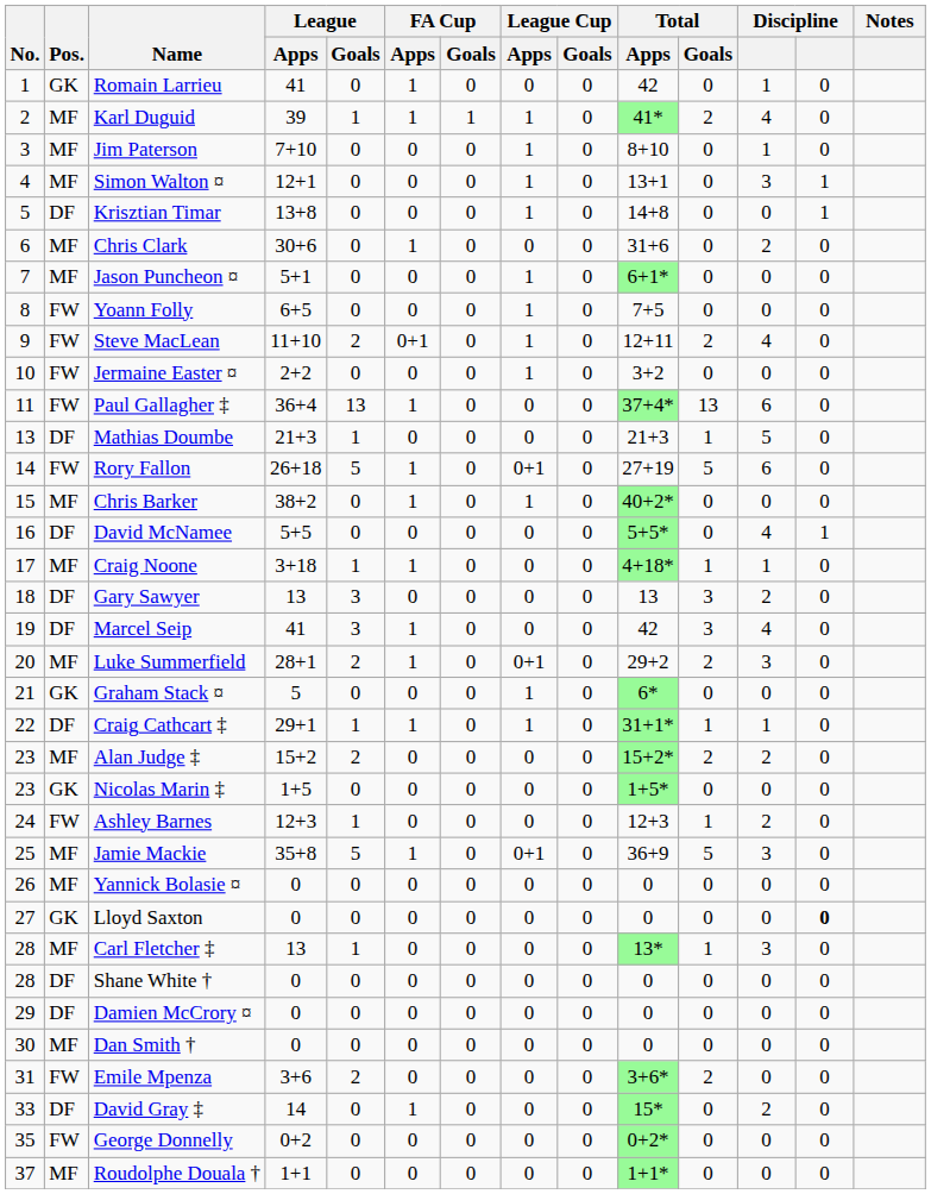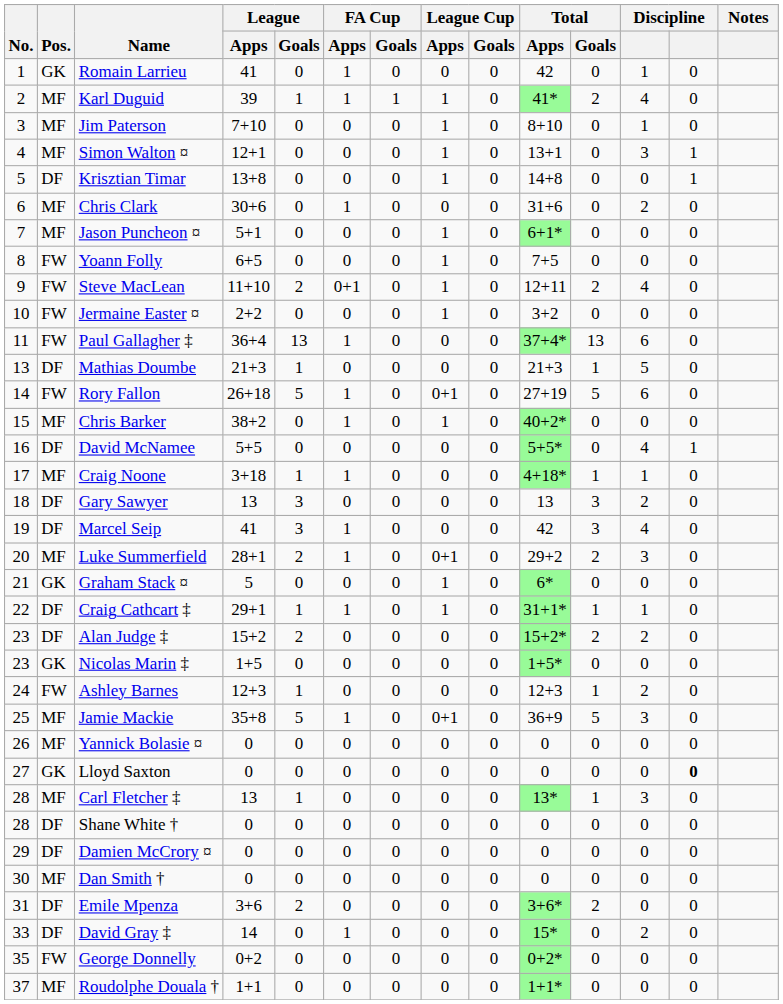 <table class="wikitable" style="text-align:center">
 <tr>
 <th rowspan="2" style="vertical-align:bottom;">No.</th>
 <th rowspan="2" style="vertical-align:bottom;">Pos.</th>
 <th rowspan="2" style="vertical-align:bottom;">Name</th>
 <th colspan="2" style="width:85px;">League</th>
 <th colspan="2" style="width:85px;">FA Cup</th>
 <th colspan="2" style="width:85px;">League Cup</th>
 <th colspan="2" style="width:85px;">Total</th>
 <th colspan="2" style="width:85px;">Discipline</th>
 <th style="width:50px;">Notes</th>
 </tr>
 <tr>
 <th>Apps</th>
 <th>Goals</th>
 <th>Apps</th>
 <th>Goals</th>
 <th>Apps</th>
 <th>Goals</th>
 <th>Apps</th>
 <th>Goals</th>
 <th></th>
 <th></th>
 <th></th>
 </tr>
 <tr>
 <td style="text-align:center;">1</td>
 <td align=left>GK</td>
 <td align=left> <a href='#'>Romain Larrieu</a></td>
 <td>41</td>
 <td>0</td>
 <td>1</td>
 <td>0</td>
 <td>0</td>
 <td>0</td>
 <td>42</td>
 <td>0</td>
 <td>1</td>
 <td>0</td>
 <td></td>
 </tr>
 <tr>
 <td style="text-align:center;">2</td>
 <td align=left>MF</td>
 <td align=left> <a href='#'>Karl Duguid</a></td>
 <td>39</td>
 <td>1</td>
 <td>1</td>
 <td>1</td>
 <td>1</td>
 <td>0</td>
 <td style="background:#98FB98">41*</td>
 <td>2</td>
 <td>4</td>
 <td>0</td>
 <td></td>
 </tr>
 <tr>
 <td style="text-align:center;">3</td>
 <td align=left>MF</td>
 <td align=left> <a href='#'>Jim Paterson</a></td>
 <td>7+10</td>
 <td>0</td>
 <td>0</td>
 <td>0</td>
 <td>1</td>
 <td>0</td>
 <td>8+10</td>
 <td>0</td>
 <td>1</td>
 <td>0</td>
 <td></td>
 </tr>
 <tr>
 <td style="text-align:center;">4</td>
 <td align=left>MF</td>
 <td align=left> <a href='#'>Simon Walton</a> ¤</td>
 <td>12+1</td>
 <td>0</td>
 <td>0</td>
 <td>0</td>
 <td>1</td>
 <td>0</td>
 <td>13+1</td>
 <td>0</td>
 <td>3</td>
 <td>1</td>
 <td></td>
 </tr>
 <tr>
 <td style="text-align:center;">5</td>
 <td align=left>DF</td>
 <td align=left> <a href='#'>Krisztian Timar</a></td>
 <td>13+8</td>
 <td>0</td>
 <td>0</td>
 <td>0</td>
 <td>1</td>
 <td>0</td>
 <td>14+8</td>
 <td>0</td>
 <td>0</td>
 <td>1</td>
 <td></td>
 </tr>
 <tr>
 <td style="text-align:center;">6</td>
 <td align=left>MF</td>
 <td align=left> <a href='#'>Chris Clark</a></td>
 <td>30+6</td>
 <td>0</td>
 <td>1</td>
 <td>0</td>
 <td>0</td>
 <td>0</td>
 <td>31+6</td>
 <td>0</td>
 <td>2</td>
 <td>0</td>
 <td></td>
 </tr>
 <tr>
 <td style="text-align:center;">7</td>
 <td align=left>MF</td>
 <td align=left> <a href='#'>Jason Puncheon</a> ¤</td>
 <td>5+1</td>
 <td>0</td>
 <td>0</td>
 <td>0</td>
 <td>1</td>
 <td>0</td>
 <td style="background:#98FB98">6+1*</td>
 <td>0</td>
 <td>0</td>
 <td>0</td>
 <td></td>
 </tr>
 <tr>
 <td style="text-align:center;">8</td>
 <td align=left>FW</td>
 <td align=left> <a href='#'>Yoann Folly</a></td>
 <td>6+5</td>
 <td>0</td>
 <td>0</td>
 <td>0</td>
 <td>1</td>
 <td>0</td>
 <td>7+5</td>
 <td>0</td>
 <td>0</td>
 <td>0</td>
 <td></td>
 </tr>
 <tr>
 <td style="text-align:center;">9</td>
 <td align=left>FW</td>
 <td align=left> <a href='#'>Steve MacLean</a></td>
 <td>11+10</td>
 <td>2</td>
 <td>0+1</td>
 <td>0</td>
 <td>1</td>
 <td>0</td>
 <td>12+11</td>
 <td>2</td>
 <td>4</td>
 <td>0</td>
 <td></td>
 </tr>
 <tr>
 <td style="text-align:center;">10</td>
 <td align=left>FW</td>
 <td align=left> <a href='#'>Jermaine Easter</a> ¤</td>
 <td>2+2</td>
 <td>0</td>
 <td>0</td>
 <td>0</td>
 <td>1</td>
 <td>0</td>
 <td>3+2</td>
 <td>0</td>
 <td>0</td>
 <td>0</td>
 <td></td>
 </tr>
 <tr>
 <td style="text-align:center;">11</td>
 <td align=left>FW</td>
 <td align=left> <a href='#'>Paul Gallagher</a> ‡</td>
 <td>36+4</td>
 <td>13</td>
 <td>1</td>
 <td>0</td>
 <td>0</td>
 <td>0</td>
 <td style="background:#98FB98">37+4*</td>
 <td>13</td>
 <td>6</td>
 <td>0</td>
 <td></td>
 </tr>
 <tr>
 <td style="text-align:center;">13</td>
 <td align=left>DF</td>
 <td align=left> <a href='#'>Mathias Doumbe</a></td>
 <td>21+3</td>
 <td>1</td>
 <td>0</td>
 <td>0</td>
 <td>0</td>
 <td>0</td>
 <td>21+3</td>
 <td>1</td>
 <td>5</td>
 <td>0</td>
 <td></td>
 </tr>
 <tr>
 <td style="text-align:center;">14</td>
 <td align=left>FW</td>
 <td align=left> <a href='#'>Rory Fallon</a></td>
 <td>26+18</td>
 <td>5</td>
 <td>1</td>
 <td>0</td>
 <td>0+1</td>
 <td>0</td>
 <td>27+19</td>
 <td>5</td>
 <td>6</td>
 <td>0</td>
 <td></td>
 </tr>
 <tr>
 <td style="text-align:center;">15</td>
 <td align=left>MF</td>
 <td align=left> <a href='#'>Chris Barker</a></td>
 <td>38+2</td>
 <td>0</td>
 <td>1</td>
 <td>0</td>
 <td>1</td>
 <td>0</td>
 <td style="background:#98FB98">40+2*</td>
 <td>0</td>
 <td>0</td>
 <td>0</td>
 <td></td>
 </tr>
 <tr>
 <td style="text-align:center;">16</td>
 <td align=left>DF</td>
 <td align=left> <a href='#'>David McNamee</a></td>
 <td>5+5</td>
 <td>0</td>
 <td>0</td>
 <td>0</td>
 <td>0</td>
 <td>0</td>
 <td style="background:#98FB98">5+5*</td>
 <td>0</td>
 <td>4</td>
 <td>1</td>
 <td></td>
 </tr>
 <tr>
 <td style="text-align:center;">17</td>
 <td align=left>MF</td>
 <td align=left> <a href='#'>Craig Noone</a></td>
 <td>3+18</td>
 <td>1</td>
 <td>1</td>
 <td>0</td>
 <td>0</td>
 <td>0</td>
 <td style="background:#98FB98">4+18*</td>
 <td>1</td>
 <td>1</td>
 <td>0</td>
 <td></td>
 </tr>
 <tr>
 <td style="text-align:center;">18</td>
 <td align=left>DF</td>
 <td align=left> <a href='#'>Gary Sawyer</a></td>
 <td>13</td>
 <td>3</td>
 <td>0</td>
 <td>0</td>
 <td>0</td>
 <td>0</td>
 <td>13</td>
 <td>3</td>
 <td>2</td>
 <td>0</td>
 <td></td>
 </tr>
 <tr>
 <td style="text-align:center;">19</td>
 <td align=left>DF</td>
 <td align=left> <a href='#'>Marcel Seip</a></td>
 <td>41</td>
 <td>3</td>
 <td>1</td>
 <td>0</td>
 <td>0</td>
 <td>0</td>
 <td>42</td>
 <td>3</td>
 <td>4</td>
 <td>0</td>
 <td></td>
 </tr>
 <tr>
 <td style="text-align:center;">20</td>
 <td align=left>MF</td>
 <td align=left> <a href='#'>Luke Summerfield</a></td>
 <td>28+1</td>
 <td>2</td>
 <td>1</td>
 <td>0</td>
 <td>0+1</td>
 <td>0</td>
 <td>29+2</td>
 <td>2</td>
 <td>3</td>
 <td>0</td>
 <td></td>
 </tr>
 <tr>
 <td style="text-align:center;">21</td>
 <td align=left>GK</td>
 <td align=left> <a href='#'>Graham Stack</a> ¤</td>
 <td>5</td>
 <td>0</td>
 <td>0</td>
 <td>0</td>
 <td>1</td>
 <td>0</td>
 <td style="background:#98FB98">6*</td>
 <td>0</td>
 <td>0</td>
 <td>0</td>
 <td></td>
 </tr>
 <tr>
 <td style="text-align:center;">22</td>
 <td align=left>DF</td>
 <td align=left> <a href='#'>Craig Cathcart</a> ‡</td>
 <td>29+1</td>
 <td>1</td>
 <td>1</td>
 <td>0</td>
 <td>1</td>
 <td>0</td>
 <td style="background:#98FB98">31+1*</td>
 <td>1</td>
 <td>1</td>
 <td>0</td>
 <td></td>
 </tr>
 <tr>
 <td style="text-align:center;">23</td>
-<td align=left>MF</td>
+<td align=left>DF</td>
 <td align=left> <a href='#'>Alan Judge</a> ‡</td>
 <td>15+2</td>
 <td>2</td>
 <td>0</td>
 <td>0</td>
 <td>0</td>
 <td>0</td>
 <td style="background:#98FB98">15+2*</td>
 <td>2</td>
 <td>2</td>
 <td>0</td>
 <td></td>
 </tr>
 <tr>
 <td style="text-align:center;">23</td>
 <td align=left>GK</td>
 <td align=left> <a href='#'>Nicolas Marin</a> ‡</td>
 <td>1+5</td>
 <td>0</td>
 <td>0</td>
 <td>0</td>
 <td>0</td>
 <td>0</td>
 <td style="background:#98FB98">1+5*</td>
 <td>0</td>
 <td>0</td>
 <td>0</td>
 <td></td>
 </tr>
 <tr>
 <td style="text-align:center;">24</td>
 <td align=left>FW</td>
 <td align=left> <a href='#'>Ashley Barnes</a></td>
 <td>12+3</td>
 <td>1</td>
 <td>0</td>
 <td>0</td>
 <td>0</td>
 <td>0</td>
 <td>12+3</td>
 <td>1</td>
 <td>2</td>
 <td>0</td>
 <td></td>
 </tr>
 <tr>
 <td style="text-align:center;">25</td>
 <td align=left>MF</td>
 <td align=left> <a href='#'>Jamie Mackie</a></td>
 <td>35+8</td>
 <td>5</td>
 <td>1</td>
 <td>0</td>
 <td>0+1</td>
 <td>0</td>
 <td>36+9</td>
 <td>5</td>
 <td>3</td>
 <td>0</td>
 <td></td>
 </tr>
 <tr>
 <td style="text-align:center;">26</td>
 <td align=left>MF</td>
 <td align=left> <a href='#'>Yannick Bolasie</a> ¤</td>
 <td>0</td>
 <td>0</td>
 <td>0</td>
 <td>0</td>
 <td>0</td>
 <td>0</td>
 <td>0</td>
 <td>0</td>
 <td>0</td>
 <td>0</td>
 <td></td>
 </tr>
 <tr>
 <td style="text-align:center;">27</td>
 <td align=left>GK</td>
 <td align=left> Lloyd Saxton</td>
 <td>0</td>
 <td>0</td>
 <td>0</td>
 <td>0</td>
 <td>0</td>
 <td>0</td>
 <td>0</td>
 <td>0</td>
 <td>0</td>
 <td><strong>0</strong></td>
 <td></td>
 </tr>
 <tr>
 <td style="text-align:center;">28</td>
 <td align=left>MF</td>
 <td align=left> <a href='#'>Carl Fletcher</a> ‡</td>
 <td>13</td>
 <td>1</td>
 <td>0</td>
 <td>0</td>
 <td>0</td>
 <td>0</td>
 <td style="background:#98FB98">13*</td>
 <td>1</td>
 <td>3</td>
 <td>0</td>
 <td></td>
 </tr>
 <tr>
 <td style="text-align:center;">28</td>
 <td align=left>DF</td>
 <td align=left> Shane White †</td>
 <td>0</td>
 <td>0</td>
 <td>0</td>
 <td>0</td>
 <td>0</td>
 <td>0</td>
 <td>0</td>
 <td>0</td>
 <td>0</td>
 <td>0</td>
 <td></td>
 </tr>
 <tr>
 <td style="text-align:center;">29</td>
 <td align=left>DF</td>
 <td align=left> <a href='#'>Damien McCrory</a> ¤</td>
 <td>0</td>
 <td>0</td>
 <td>0</td>
 <td>0</td>
 <td>0</td>
 <td>0</td>
 <td>0</td>
 <td>0</td>
 <td>0</td>
 <td>0</td>
 <td></td>
 </tr>
 <tr>
 <td style="text-align:center;">30</td>
 <td align=left>MF</td>
 <td align=left> <a href='#'>Dan Smith</a> †</td>
 <td>0</td>
 <td>0</td>
 <td>0</td>
 <td>0</td>
 <td>0</td>
 <td>0</td>
 <td>0</td>
 <td>0</td>
 <td>0</td>
 <td>0</td>
 <td></td>
 </tr>
 <tr>
 <td style="text-align:center;">31</td>
-<td align=left>FW</td>
+<td align=left>DF</td>
 <td align=left> <a href='#'>Emile Mpenza</a></td>
 <td>3+6</td>
 <td>2</td>
 <td>0</td>
 <td>0</td>
 <td>0</td>
 <td>0</td>
 <td style="background:#98FB98">3+6*</td>
 <td>2</td>
 <td>0</td>
 <td>0</td>
 <td></td>
 </tr>
 <tr>
 <td style="text-align:center;">33</td>
 <td align=left>DF</td>
 <td align=left> <a href='#'>David Gray</a> ‡</td>
 <td>14</td>
 <td>0</td>
 <td>1</td>
 <td>0</td>
 <td>0</td>
 <td>0</td>
 <td style="background:#98FB98">15*</td>
 <td>0</td>
 <td>2</td>
 <td>0</td>
 <td></td>
 </tr>
 <tr>
 <td style="text-align:center;">35</td>
 <td align=left>FW</td>
 <td align=left> <a href='#'>George Donnelly</a></td>
 <td>0+2</td>
 <td>0</td>
 <td>0</td>
 <td>0</td>
 <td>0</td>
 <td>0</td>
 <td style="background:#98FB98">0+2*</td>
 <td>0</td>
 <td>0</td>
 <td>0</td>
 <td></td>
 </tr>
 <tr>
 <td style="text-align:center;">37</td>
 <td align=left>MF</td>
 <td align=left> <a href='#'>Roudolphe Douala</a> †</td>
 <td>1+1</td>
 <td>0</td>
 <td>0</td>
 <td>0</td>
 <td>0</td>
 <td>0</td>
 <td style="background:#98FB98">1+1*</td>
 <td>0</td>
 <td>0</td>
 <td>0</td>
 <td></td>
 </tr>
 </table>
